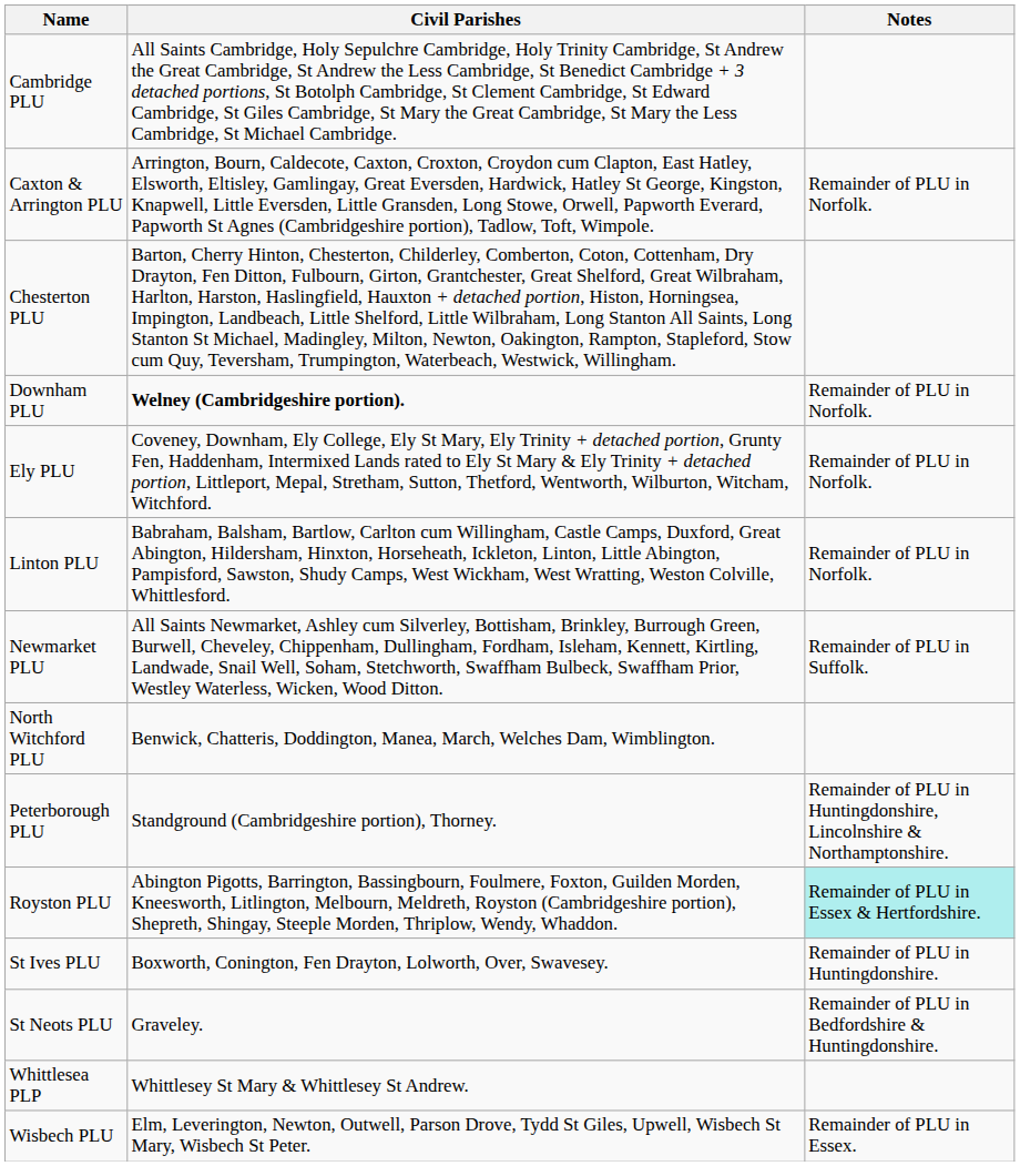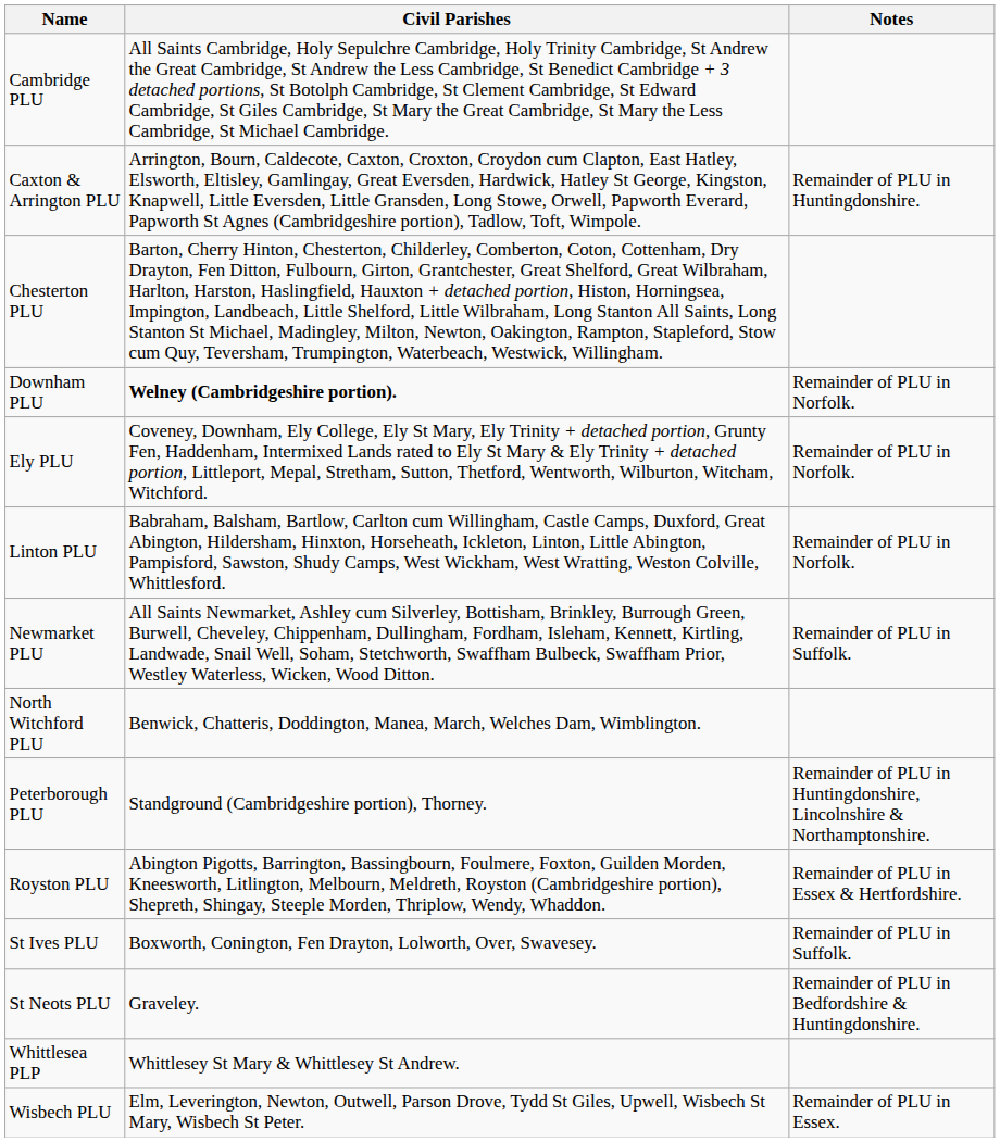 <table class="wikitable">
 <tr>
 <th>Name</th>
 <th>Civil Parishes</th>
 <th>Notes</th>
 </tr>
 <tr>
 <td>Cambridge PLU</td>
 <td>All Saints Cambridge, Holy Sepulchre Cambridge, Holy Trinity Cambridge, St Andrew the Great Cambridge, St Andrew the Less Cambridge, St Benedict Cambridge <em>+ 3 detached portions</em>, St Botolph Cambridge, St Clement Cambridge, St Edward Cambridge, St Giles Cambridge, St Mary the Great Cambridge, St Mary the Less Cambridge, St Michael Cambridge.</td>
 <td></td>
 </tr>
 <tr>
 <td>Caxton & Arrington PLU</td>
 <td>Arrington, Bourn, Caldecote, Caxton, Croxton, Croydon cum Clapton, East Hatley, Elsworth, Eltisley, Gamlingay, Great Eversden, Hardwick, Hatley St George, Kingston, Knapwell, Little Eversden, Little Gransden, Long Stowe, Orwell, Papworth Everard, Papworth St Agnes (Cambridgeshire portion), Tadlow, Toft, Wimpole.</td>
-<td>Remainder of PLU in Norfolk.</td>
+<td>Remainder of PLU in Huntingdonshire.</td>
 </tr>
 <tr>
 <td>Chesterton PLU</td>
 <td>Barton, Cherry Hinton, Chesterton, Childerley, Comberton, Coton, Cottenham, Dry Drayton, Fen Ditton, Fulbourn, Girton, Grantchester, Great Shelford, Great Wilbraham, Harlton, Harston, Haslingfield, Hauxton <em>+ detached portion</em>, Histon, Horningsea, Impington, Landbeach, Little Shelford, Little Wilbraham, Long Stanton All Saints, Long Stanton St Michael, Madingley, Milton, Newton, Oakington, Rampton, Stapleford, Stow cum Quy, Teversham, Trumpington, Waterbeach, Westwick, Willingham.</td>
 <td></td>
 </tr>
 <tr>
 <td>Downham PLU</td>
 <td><strong>Welney (Cambridgeshire portion).</strong></td>
 <td>Remainder of PLU in Norfolk.</td>
 </tr>
 <tr>
 <td>Ely PLU</td>
 <td>Coveney, Downham, Ely College, Ely St Mary, Ely Trinity <em>+ detached portion</em>, Grunty Fen, Haddenham, Intermixed Lands rated to Ely St Mary & Ely Trinity <em>+ detached portion</em>, Littleport, Mepal, Stretham, Sutton, Thetford, Wentworth, Wilburton, Witcham, Witchford.</td>
 <td>Remainder of PLU in Norfolk.</td>
 </tr>
 <tr>
 <td>Linton PLU</td>
 <td>Babraham, Balsham, Bartlow, Carlton cum Willingham, Castle Camps, Duxford, Great Abington, Hildersham, Hinxton, Horseheath, Ickleton, Linton, Little Abington, Pampisford, Sawston, Shudy Camps, West Wickham, West Wratting, Weston Colville, Whittlesford.</td>
 <td>Remainder of PLU in Norfolk.</td>
 </tr>
 <tr>
 <td>Newmarket PLU</td>
 <td>All Saints Newmarket, Ashley cum Silverley, Bottisham, Brinkley, Burrough Green, Burwell, Cheveley, Chippenham, Dullingham, Fordham, Isleham, Kennett, Kirtling, Landwade, Snail Well, Soham, Stetchworth, Swaffham Bulbeck, Swaffham Prior, Westley Waterless, Wicken, Wood Ditton.</td>
 <td>Remainder of PLU in Suffolk.</td>
 </tr>
 <tr>
 <td>North Witchford PLU</td>
 <td>Benwick, Chatteris, Doddington, Manea, March, Welches Dam, Wimblington.</td>
 <td></td>
 </tr>
 <tr>
 <td>Peterborough PLU</td>
 <td>Standground (Cambridgeshire portion), Thorney.</td>
 <td>Remainder of PLU in Huntingdonshire, Lincolnshire & Northamptonshire.</td>
 </tr>
 <tr>
 <td>Royston PLU</td>
 <td>Abington Pigotts, Barrington, Bassingbourn, Foulmere, Foxton, Guilden Morden, Kneesworth, Litlington, Melbourn, Meldreth, Royston (Cambridgeshire portion), Shepreth, Shingay, Steeple Morden, Thriplow, Wendy, Whaddon.</td>
-<td style="background: paleturquoise;">Remainder of PLU in Essex & Hertfordshire.</td>
+<td>Remainder of PLU in Essex & Hertfordshire.</td>
 </tr>
 <tr>
 <td>St Ives PLU</td>
 <td>Boxworth, Conington, Fen Drayton, Lolworth, Over, Swavesey.</td>
-<td>Remainder of PLU in Huntingdonshire.</td>
+<td>Remainder of PLU in Suffolk.</td>
 </tr>
 <tr>
 <td>St Neots PLU</td>
 <td>Graveley.</td>
 <td>Remainder of PLU in Bedfordshire & Huntingdonshire.</td>
 </tr>
 <tr>
 <td>Whittlesea PLP</td>
 <td>Whittlesey St Mary & Whittlesey St Andrew.</td>
 <td></td>
 </tr>
 <tr>
 <td>Wisbech PLU</td>
 <td>Elm, Leverington, Newton, Outwell, Parson Drove, Tydd St Giles, Upwell, Wisbech St Mary, Wisbech St Peter.</td>
 <td>Remainder of PLU in Essex.</td>
 </tr>
 </table>
